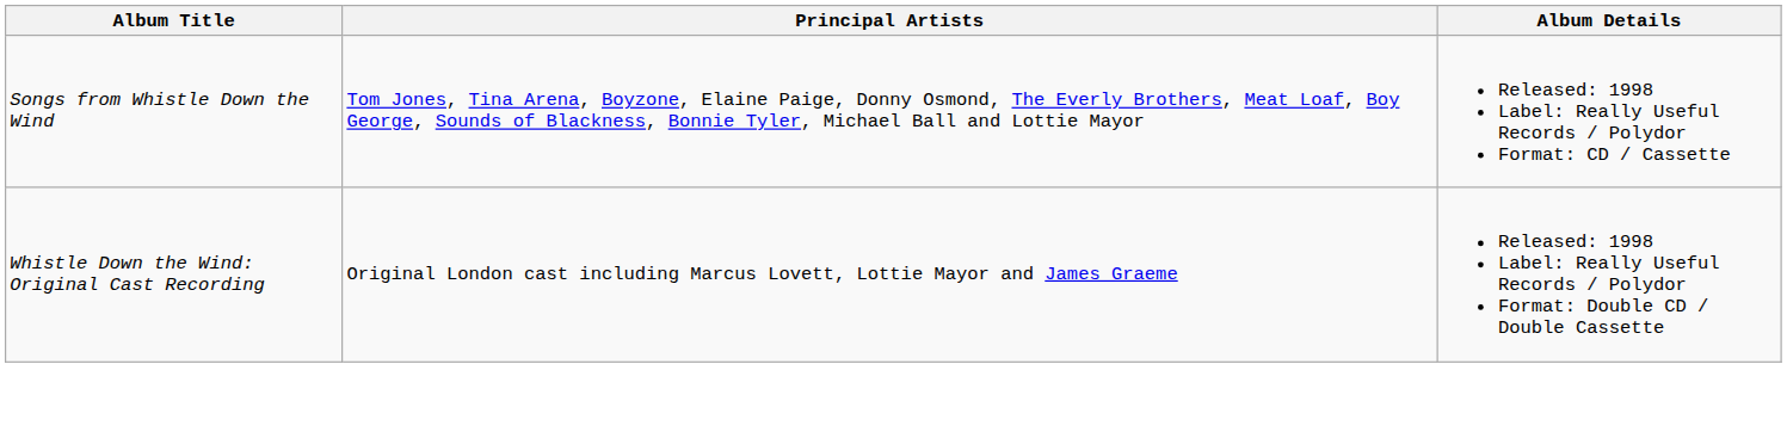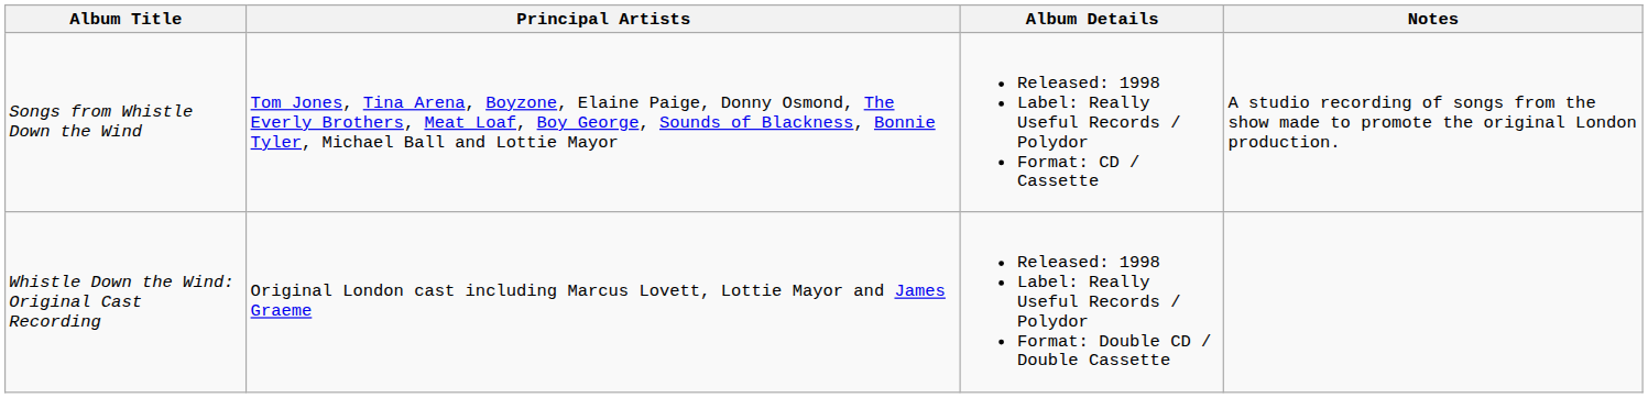 <table class="wikitable">
 <tr>
 <th>Album Title</th>
 <th>Principal Artists</th>
 <th>Album Details</th>
+<th>Notes</th>
 </tr>
 <tr>
 <td><em>Songs from Whistle Down the Wind</em></td>
 <td><a href='#'>Tom Jones</a>, <a href='#'>Tina Arena</a>, <a href='#'>Boyzone</a>, Elaine Paige, Donny Osmond, <a href='#'>The Everly Brothers</a>, <a href='#'>Meat Loaf</a>, <a href='#'>Boy George</a>, <a href='#'>Sounds of Blackness</a>, <a href='#'>Bonnie Tyler</a>, Michael Ball and Lottie Mayor</td>
 <td><br><ul><li>Released: 1998</li><li>Label: Really Useful Records / Polydor</li><li>Format: CD / Cassette</li></ul></td>
+<td>A studio recording of songs from the show made to promote the original London production.</td>
 </tr>
 <tr>
 <td><em>Whistle Down the Wind: Original Cast Recording</em></td>
 <td>Original London cast including Marcus Lovett, Lottie Mayor and <a href='#'>James Graeme</a></td>
 <td><br><ul><li>Released: 1998</li><li>Label: Really Useful Records / Polydor</li><li>Format: Double CD / Double Cassette</li></ul></td>
+<td></td>
 </tr>
 </table>
